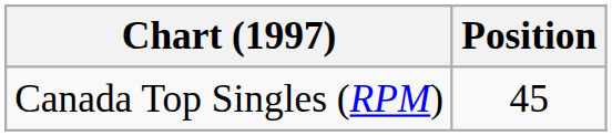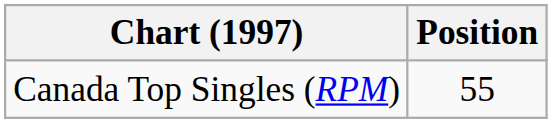 <table class="wikitable sortable">
 <tr>
 <th>Chart (1997)</th>
 <th>Position</th>
 </tr>
 <tr>
 <td align="left">Canada Top Singles (<em><a href='#'>RPM</a></em>)</td>
-<td align="center">45</td>
+<td align="center">55</td>
 </tr>
 </table>
